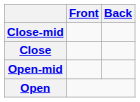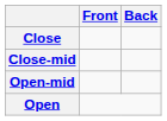 <table class="wikitable">
 <tr>
 <th></th>
 <th><a href='#'>Front</a></th>
 <th><a href='#'>Back</a></th>
 </tr>
-<tr align="center">
-<th><a href='#'>Close-mid</a></th>
+<tr align=center>
+<th><a href='#'>Close</a></th>
 <td> </td>
 <td> </td>
 </tr>
-<tr align=center>
-<th><a href='#'>Close</a></th>
+<tr align="center">
+<th><a href='#'>Close-mid</a></th>
 <td> </td>
 <td> </td>
 </tr>
 <tr align="center">
 <th><a href='#'>Open-mid</a></th>
 <td> </td>
 <td> </td>
 </tr>
 <tr align=center>
 <th><a href='#'>Open</a></th>
 <td colspan=2></td>
 </tr>
 </table>
